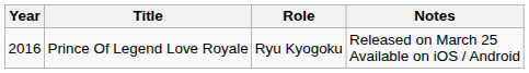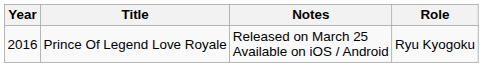 <table class="wikitable">
 <tr>
 <th>Year</th>
 <th>Title</th>
+<th>Notes</th>
 <th>Role</th>
-<th>Notes</th>
 </tr>
 <tr>
 <td>2016</td>
 <td>Prince Of Legend Love Royale</td>
+<td>Released on March 25<br>Available on iOS / Android</td>
 <td>Ryu Kyogoku</td>
-<td>Released on March 25<br>Available on iOS / Android</td>
 </tr>
 </table>
